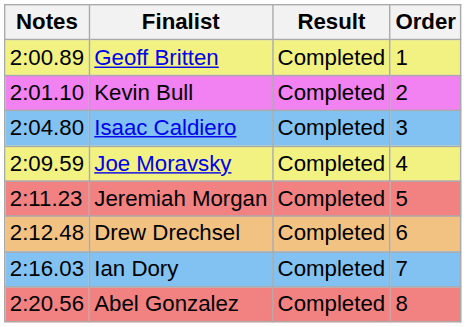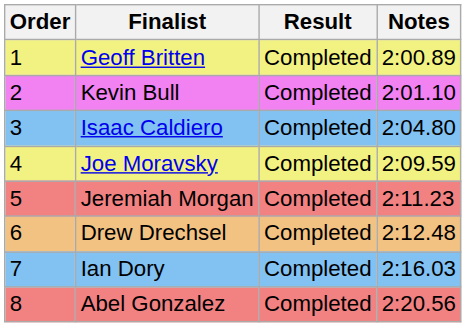 <table class="wikitable sortable">
 <tr>
-<th>Notes</th>
+<th>Order</th>
 <th>Finalist</th>
 <th>Result</th>
-<th>Order</th>
+<th>Notes</th>
 </tr>
 <tr style="background-color:#f2f282">
-<td>2:00.89</td>
+<td>1</td>
 <td><a href='#'>Geoff Britten</a></td>
 <td>Completed</td>
-<td>1</td>
+<td>2:00.89</td>
 </tr>
 <tr style="background-color:#f282f2">
-<td>2:01.10</td>
+<td>2</td>
 <td>Kevin Bull</td>
 <td>Completed</td>
-<td>2</td>
+<td>2:01.10</td>
 </tr>
 <tr style="background-color:#82c2f2">
-<td>2:04.80</td>
+<td>3</td>
 <td><a href='#'>Isaac Caldiero</a></td>
 <td>Completed</td>
-<td>3</td>
+<td>2:04.80</td>
 </tr>
 <tr style="background-color:#f2f282">
-<td>2:09.59</td>
+<td>4</td>
 <td><a href='#'>Joe Moravsky</a></td>
 <td>Completed</td>
-<td>4</td>
+<td>2:09.59</td>
 </tr>
 <tr style="background-color:#f28282">
-<td>2:11.23</td>
+<td>5</td>
 <td>Jeremiah Morgan</td>
 <td>Completed</td>
-<td>5</td>
+<td>2:11.23</td>
 </tr>
 <tr style="background-color:#f2c282">
-<td>2:12.48</td>
+<td>6</td>
 <td>Drew Drechsel</td>
 <td>Completed</td>
-<td>6</td>
+<td>2:12.48</td>
 </tr>
 <tr style="background-color:#82c2f2">
-<td>2:16.03</td>
+<td>7</td>
 <td>Ian Dory</td>
 <td>Completed</td>
-<td>7</td>
+<td>2:16.03</td>
 </tr>
 <tr style="background-color:#f28282">
-<td>2:20.56</td>
+<td>8</td>
 <td>Abel Gonzalez</td>
 <td>Completed</td>
-<td>8</td>
+<td>2:20.56</td>
 </tr>
 </table>
